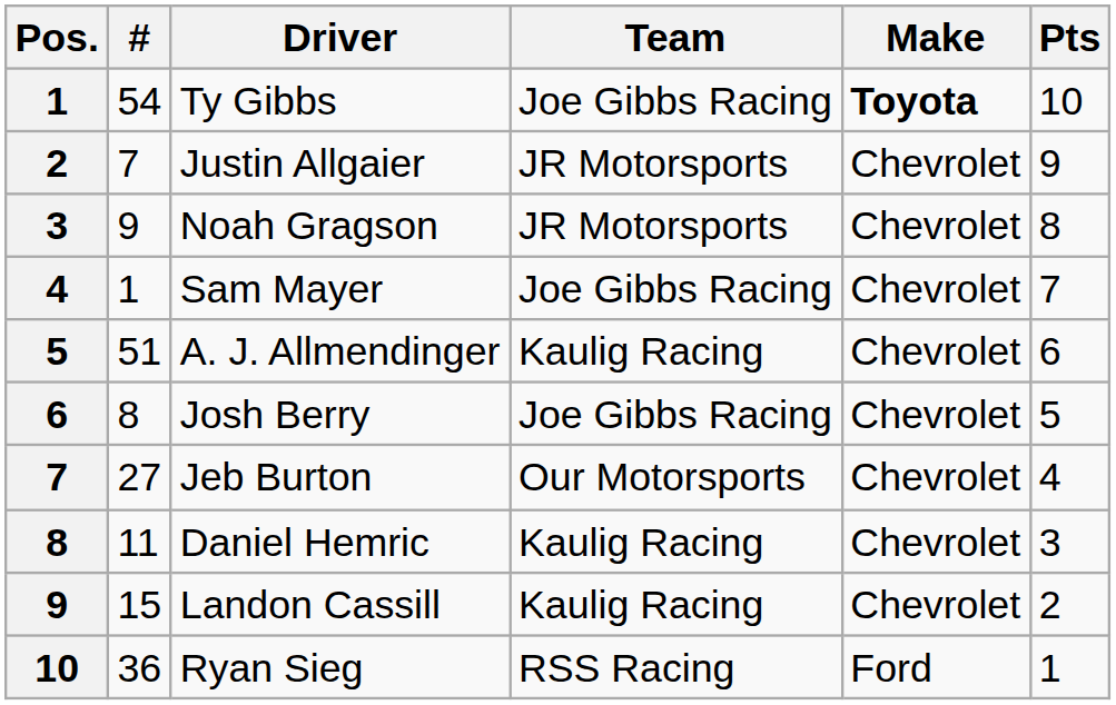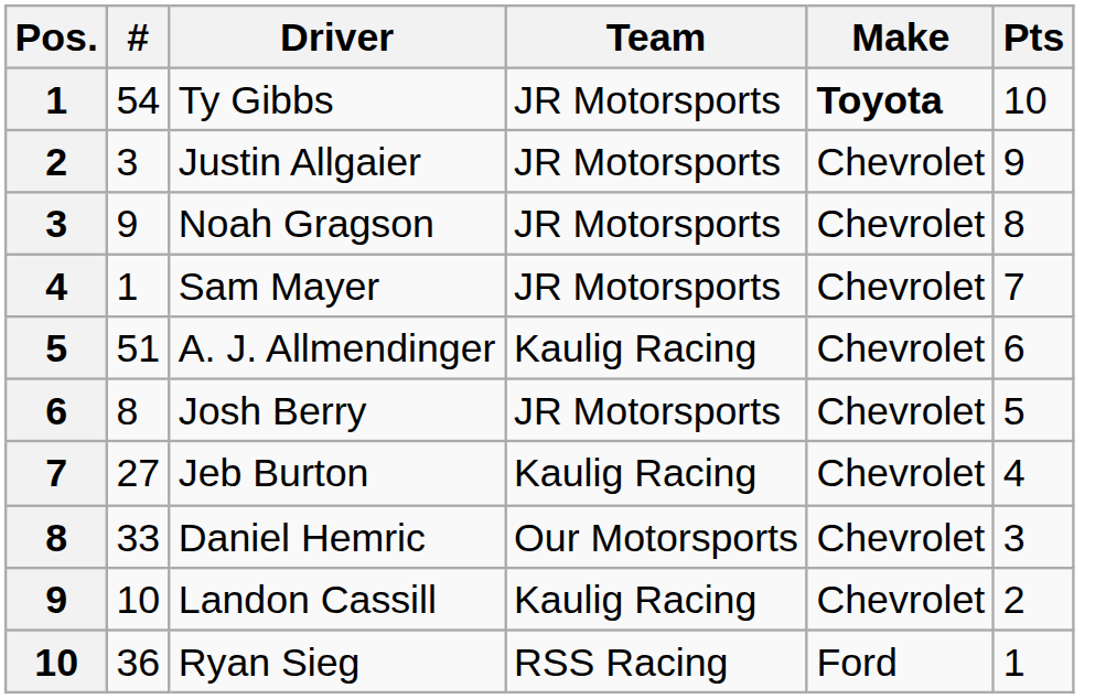 <table class="wikitable" style="font-size:95%">
 <tr>
 <th>Pos.</th>
 <th>#</th>
 <th>Driver</th>
 <th>Team</th>
 <th>Make</th>
 <th>Pts</th>
 </tr>
 <tr>
 <th>1</th>
 <td>54</td>
 <td>Ty Gibbs</td>
-<td>Joe Gibbs Racing</td>
+<td>JR Motorsports</td>
 <td><strong>Toyota</strong></td>
 <td>10</td>
 </tr>
 <tr>
 <th>2</th>
-<td>7</td>
+<td>3</td>
 <td>Justin Allgaier</td>
 <td>JR Motorsports</td>
 <td>Chevrolet</td>
 <td>9</td>
 </tr>
 <tr>
 <th>3</th>
 <td>9</td>
 <td>Noah Gragson</td>
 <td>JR Motorsports</td>
 <td>Chevrolet</td>
 <td>8</td>
 </tr>
 <tr>
 <th>4</th>
 <td>1</td>
 <td>Sam Mayer</td>
-<td>Joe Gibbs Racing</td>
+<td>JR Motorsports</td>
 <td>Chevrolet</td>
 <td>7</td>
 </tr>
 <tr>
 <th>5</th>
 <td>51</td>
 <td>A. J. Allmendinger</td>
 <td>Kaulig Racing</td>
 <td>Chevrolet</td>
 <td>6</td>
 </tr>
 <tr>
 <th>6</th>
 <td>8</td>
 <td>Josh Berry</td>
-<td>Joe Gibbs Racing</td>
+<td>JR Motorsports</td>
 <td>Chevrolet</td>
 <td>5</td>
 </tr>
 <tr>
 <th>7</th>
 <td>27</td>
 <td>Jeb Burton</td>
-<td>Our Motorsports</td>
+<td>Kaulig Racing</td>
 <td>Chevrolet</td>
 <td>4</td>
 </tr>
 <tr>
 <th>8</th>
-<td>11</td>
+<td>33</td>
 <td>Daniel Hemric</td>
-<td>Kaulig Racing</td>
+<td>Our Motorsports</td>
 <td>Chevrolet</td>
 <td>3</td>
 </tr>
 <tr>
 <th>9</th>
-<td>15</td>
+<td>10</td>
 <td>Landon Cassill</td>
 <td>Kaulig Racing</td>
 <td>Chevrolet</td>
 <td>2</td>
 </tr>
 <tr>
 <th>10</th>
 <td>36</td>
 <td>Ryan Sieg</td>
 <td>RSS Racing</td>
 <td>Ford</td>
 <td>1</td>
 </tr>
 </table>
